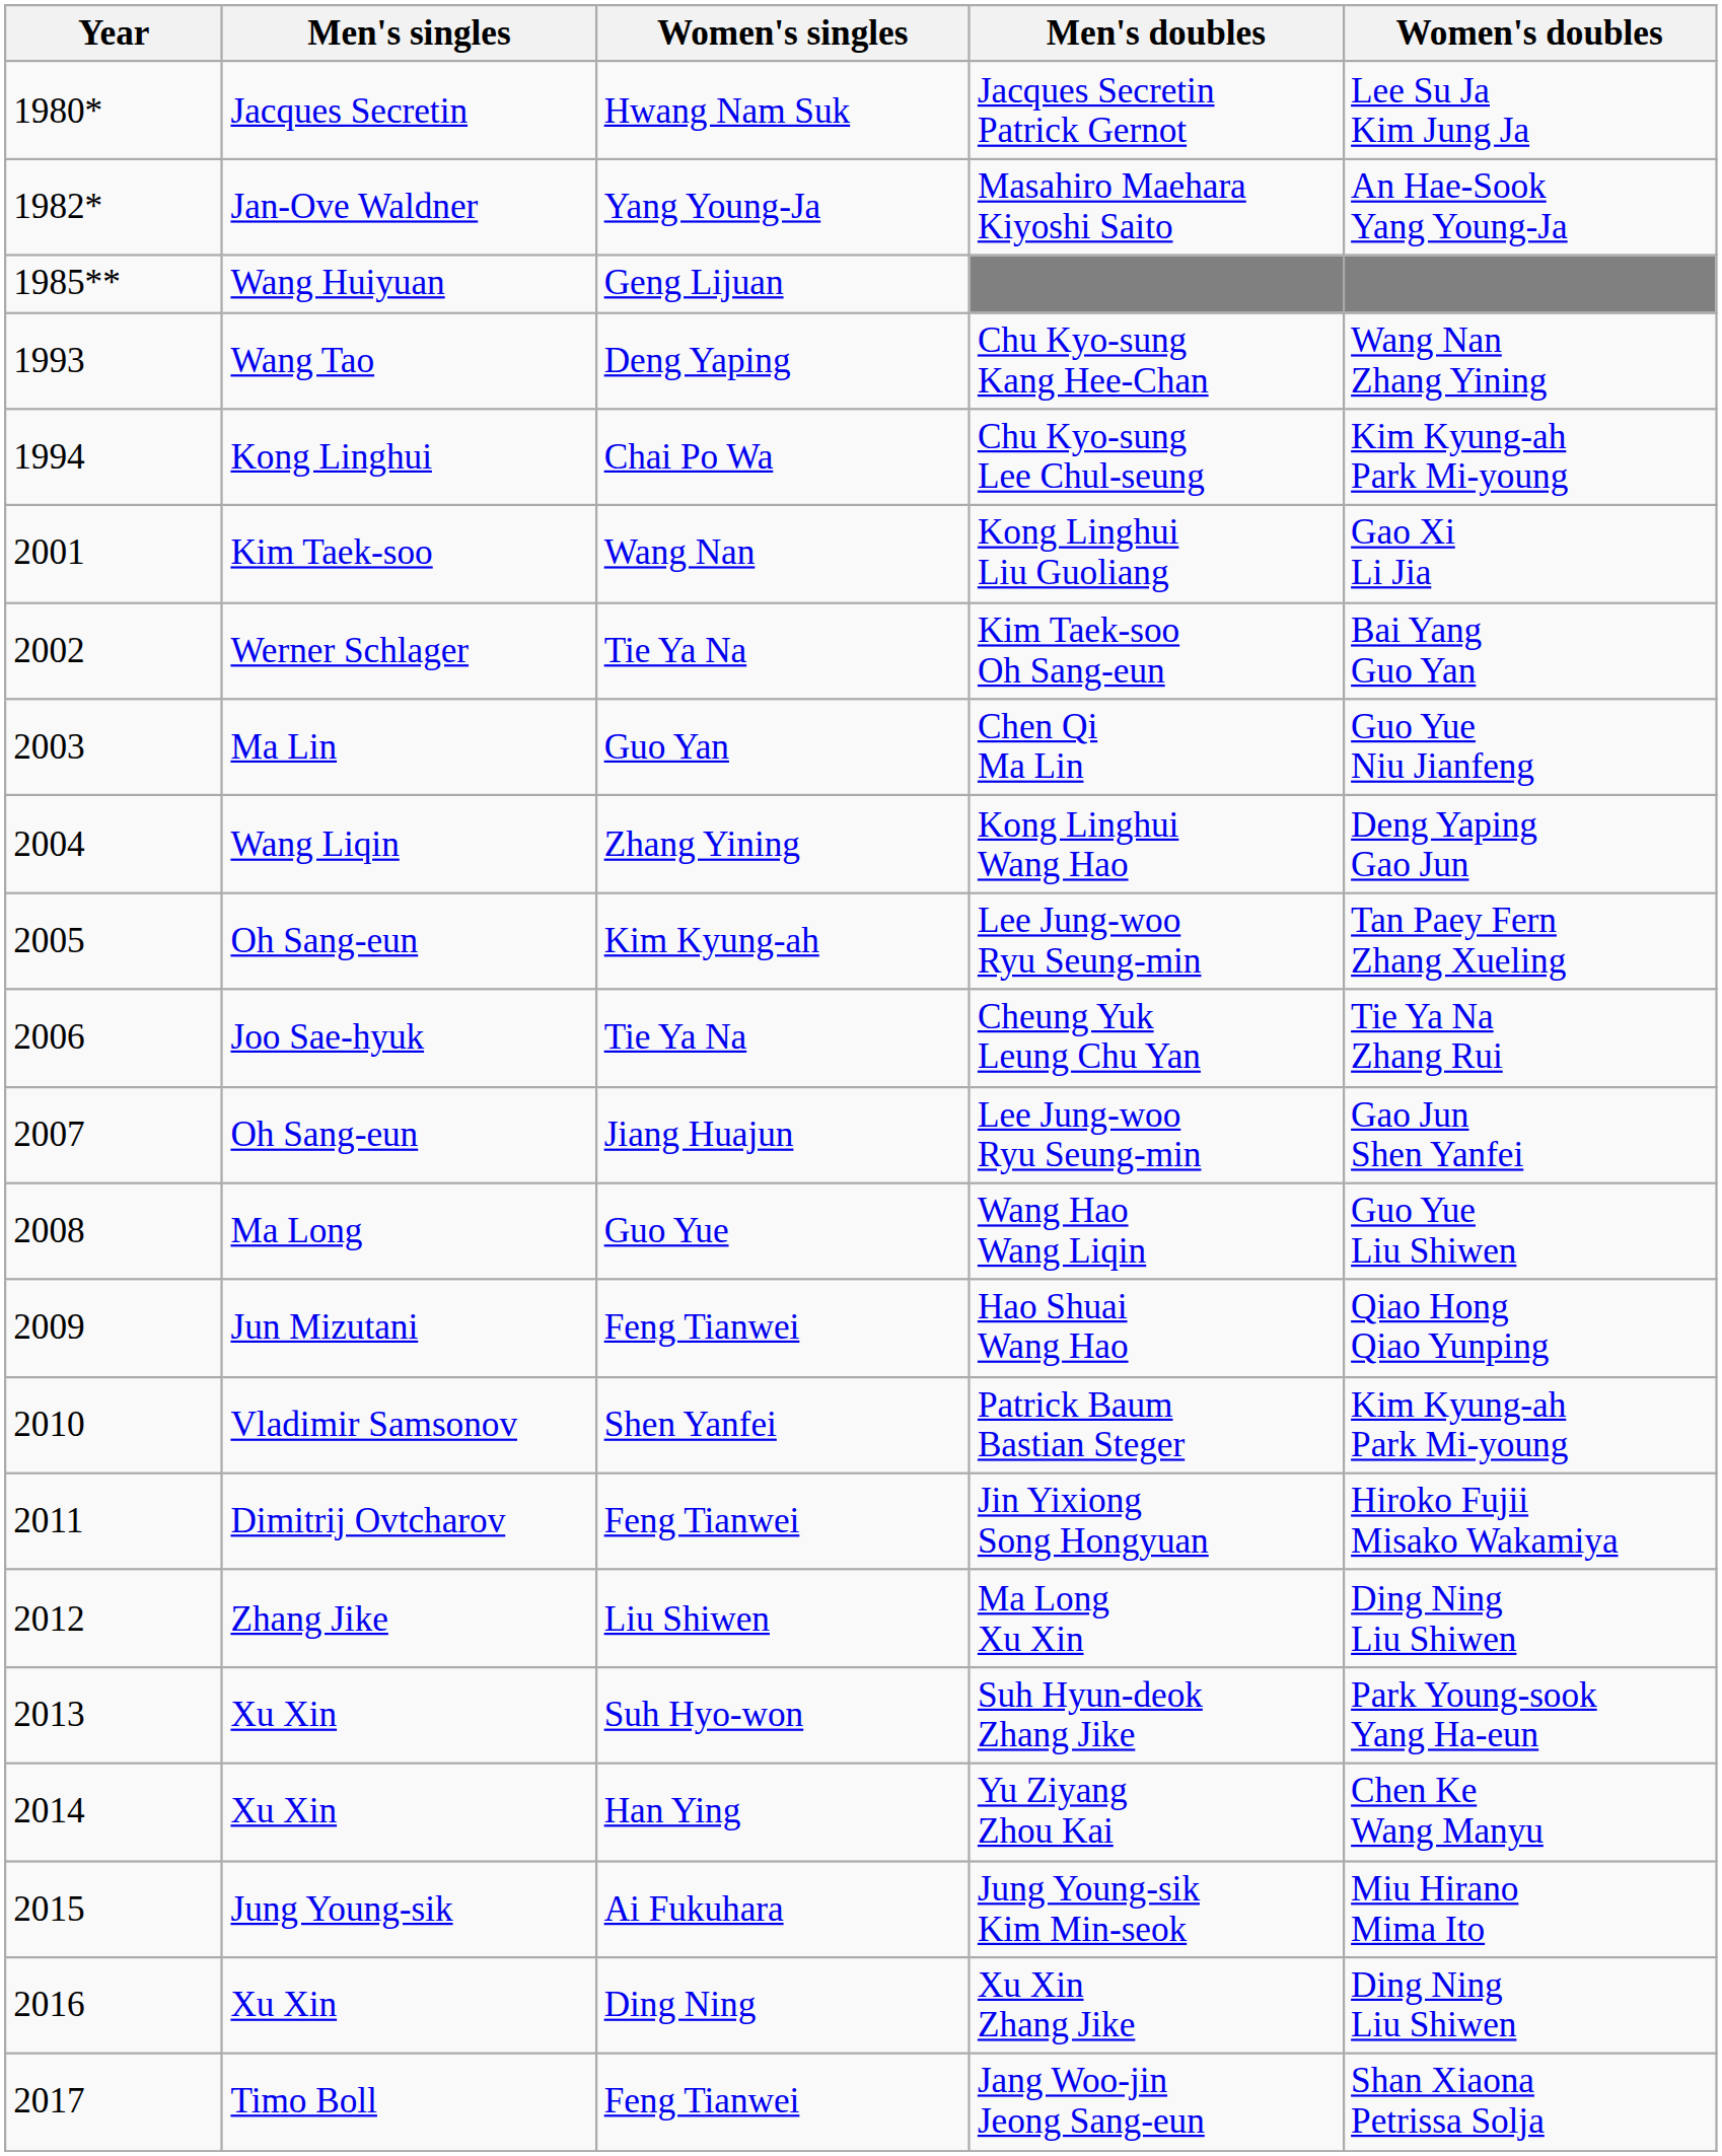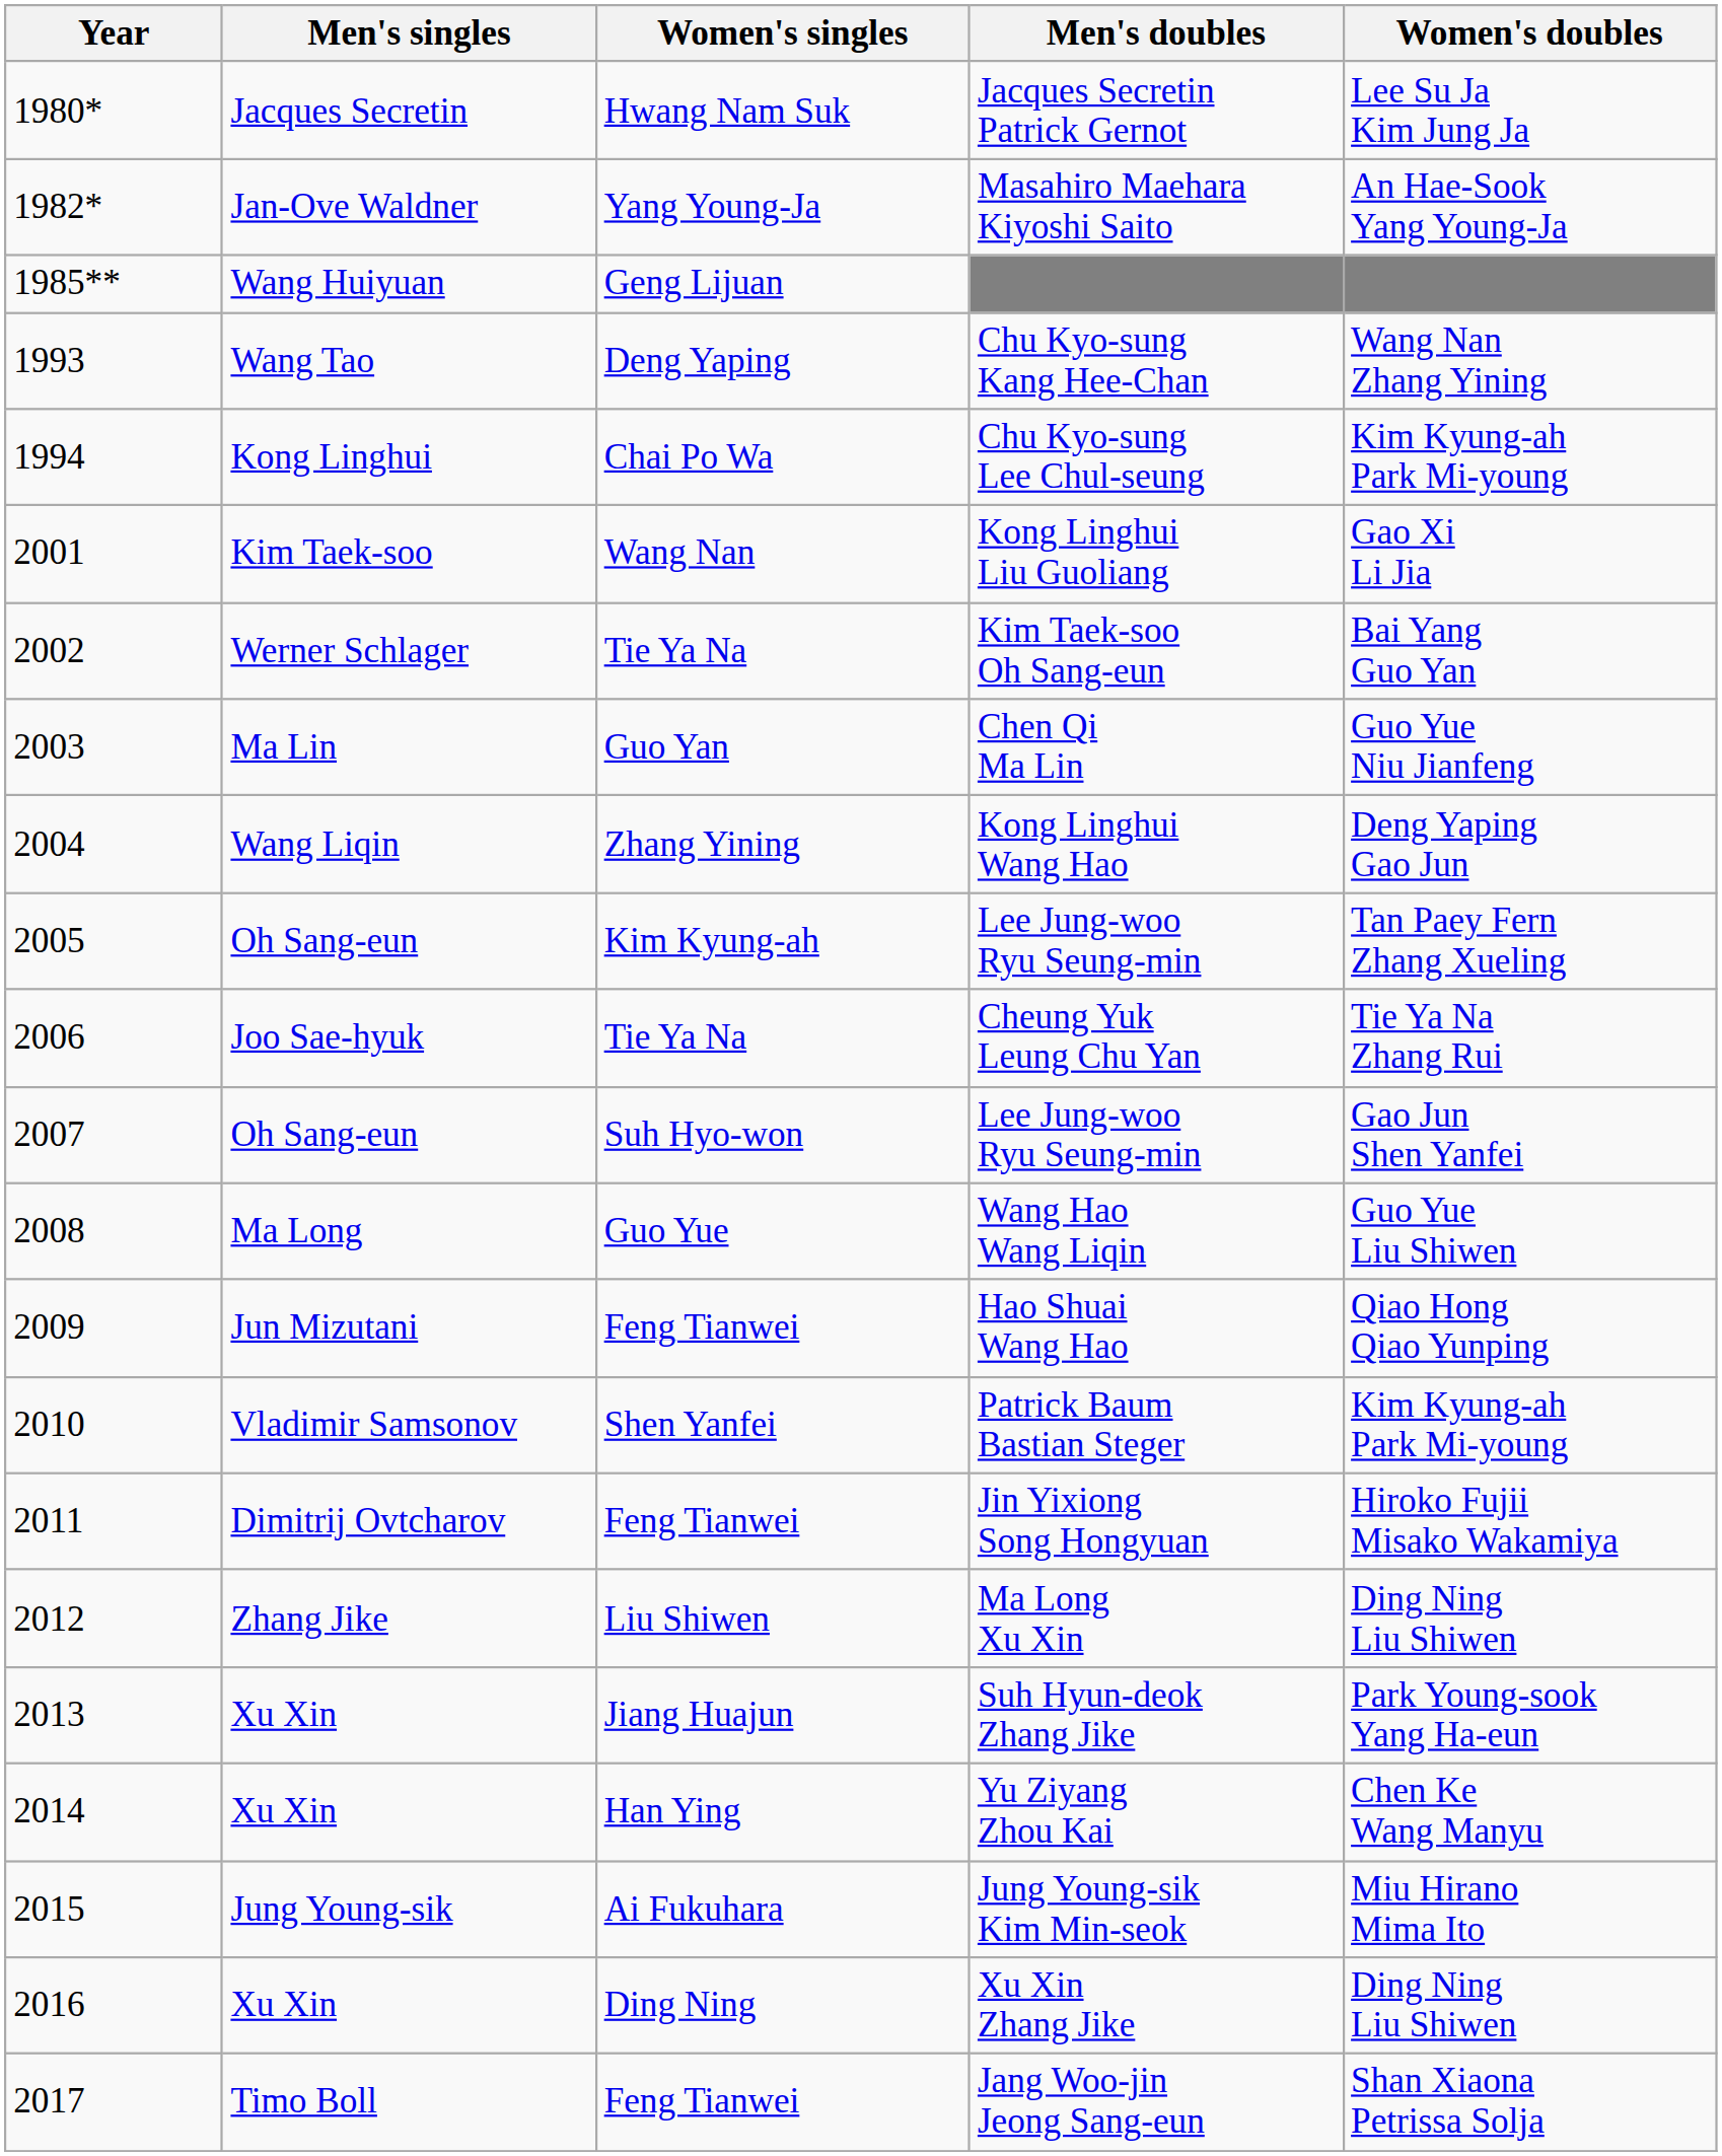 <table class="wikitable">
 <tr>
 <th width="90">Year</th>
 <th width="160">Men's singles</th>
 <th width="160">Women's singles</th>
 <th width="160">Men's doubles</th>
 <th width="160">Women's doubles</th>
 </tr>
 <tr>
 <td>1980*</td>
 <td> <a href='#'>Jacques Secretin</a></td>
 <td> <a href='#'>Hwang Nam Suk</a></td>
 <td> <a href='#'>Jacques Secretin</a><br> <a href='#'>Patrick Gernot</a></td>
 <td> <a href='#'>Lee Su Ja</a><br> <a href='#'>Kim Jung Ja</a></td>
 </tr>
 <tr>
 <td>1982*</td>
 <td> <a href='#'>Jan-Ove Waldner</a></td>
 <td> <a href='#'>Yang Young-Ja</a></td>
 <td> <a href='#'>Masahiro Maehara</a><br> <a href='#'>Kiyoshi Saito</a></td>
 <td> <a href='#'>An Hae-Sook</a><br> <a href='#'>Yang Young-Ja</a></td>
 </tr>
 <tr>
 <td>1985**</td>
 <td> <a href='#'>Wang Huiyuan</a></td>
 <td> <a href='#'>Geng Lijuan</a></td>
 <td bgcolor=gray></td>
 <td bgcolor=gray></td>
 </tr>
 <tr>
 <td>1993</td>
 <td> <a href='#'>Wang Tao</a></td>
 <td> <a href='#'>Deng Yaping</a></td>
 <td> <a href='#'>Chu Kyo-sung</a><br> <a href='#'>Kang Hee-Chan</a></td>
 <td> <a href='#'>Wang Nan</a><br> <a href='#'>Zhang Yining</a></td>
 </tr>
 <tr>
 <td>1994</td>
 <td> <a href='#'>Kong Linghui</a></td>
 <td> <a href='#'>Chai Po Wa</a></td>
 <td> <a href='#'>Chu Kyo-sung</a><br> <a href='#'>Lee Chul-seung</a></td>
 <td> <a href='#'>Kim Kyung-ah</a><br> <a href='#'>Park Mi-young</a></td>
 </tr>
 <tr>
 <td>2001</td>
 <td> <a href='#'>Kim Taek-soo</a></td>
 <td> <a href='#'>Wang Nan</a></td>
 <td> <a href='#'>Kong Linghui</a><br> <a href='#'>Liu Guoliang</a></td>
 <td> <a href='#'>Gao Xi</a><br> <a href='#'>Li Jia</a></td>
 </tr>
 <tr>
 <td>2002</td>
 <td> <a href='#'>Werner Schlager</a></td>
 <td> <a href='#'>Tie Ya Na</a></td>
 <td> <a href='#'>Kim Taek-soo</a><br> <a href='#'>Oh Sang-eun</a></td>
 <td> <a href='#'>Bai Yang</a><br> <a href='#'>Guo Yan</a></td>
 </tr>
 <tr>
 <td>2003</td>
 <td> <a href='#'>Ma Lin</a></td>
 <td> <a href='#'>Guo Yan</a></td>
 <td> <a href='#'>Chen Qi</a><br> <a href='#'>Ma Lin</a></td>
 <td> <a href='#'>Guo Yue</a><br> <a href='#'>Niu Jianfeng</a></td>
 </tr>
 <tr>
 <td>2004</td>
 <td> <a href='#'>Wang Liqin</a></td>
 <td> <a href='#'>Zhang Yining</a></td>
 <td> <a href='#'>Kong Linghui</a><br> <a href='#'>Wang Hao</a></td>
 <td> <a href='#'>Deng Yaping</a><br> <a href='#'>Gao Jun</a></td>
 </tr>
 <tr>
 <td>2005</td>
 <td> <a href='#'>Oh Sang-eun</a></td>
 <td> <a href='#'>Kim Kyung-ah</a></td>
 <td> <a href='#'>Lee Jung-woo</a><br> <a href='#'>Ryu Seung-min</a></td>
 <td> <a href='#'>Tan Paey Fern</a><br> <a href='#'>Zhang Xueling</a></td>
 </tr>
 <tr>
 <td>2006</td>
 <td> <a href='#'>Joo Sae-hyuk</a></td>
 <td> <a href='#'>Tie Ya Na</a></td>
 <td> <a href='#'>Cheung Yuk</a><br> <a href='#'>Leung Chu Yan</a></td>
 <td> <a href='#'>Tie Ya Na</a><br> <a href='#'>Zhang Rui</a></td>
 </tr>
 <tr>
 <td>2007</td>
 <td> <a href='#'>Oh Sang-eun</a></td>
-<td> <a href='#'>Jiang Huajun</a></td>
+<td> <a href='#'>Suh Hyo-won</a></td>
 <td> <a href='#'>Lee Jung-woo</a><br> <a href='#'>Ryu Seung-min</a></td>
 <td> <a href='#'>Gao Jun</a><br> <a href='#'>Shen Yanfei</a></td>
 </tr>
 <tr>
 <td>2008</td>
 <td> <a href='#'>Ma Long</a></td>
 <td> <a href='#'>Guo Yue</a></td>
 <td> <a href='#'>Wang Hao</a><br> <a href='#'>Wang Liqin</a></td>
 <td> <a href='#'>Guo Yue</a><br> <a href='#'>Liu Shiwen</a></td>
 </tr>
 <tr>
 <td>2009</td>
 <td> <a href='#'>Jun Mizutani</a></td>
 <td> <a href='#'>Feng Tianwei</a></td>
 <td> <a href='#'>Hao Shuai</a><br> <a href='#'>Wang Hao</a></td>
 <td> <a href='#'>Qiao Hong</a><br> <a href='#'>Qiao Yunping</a></td>
 </tr>
 <tr>
 <td>2010</td>
 <td> <a href='#'>Vladimir Samsonov</a></td>
 <td> <a href='#'>Shen Yanfei</a></td>
 <td> <a href='#'>Patrick Baum</a><br> <a href='#'>Bastian Steger</a></td>
 <td> <a href='#'>Kim Kyung-ah</a><br> <a href='#'>Park Mi-young</a></td>
 </tr>
 <tr>
 <td>2011</td>
 <td> <a href='#'>Dimitrij Ovtcharov</a></td>
 <td> <a href='#'>Feng Tianwei</a></td>
 <td> <a href='#'>Jin Yixiong</a><br> <a href='#'>Song Hongyuan</a></td>
 <td> <a href='#'>Hiroko Fujii</a><br> <a href='#'>Misako Wakamiya</a></td>
 </tr>
 <tr>
 <td>2012</td>
 <td> <a href='#'>Zhang Jike</a></td>
 <td> <a href='#'>Liu Shiwen</a></td>
 <td> <a href='#'>Ma Long</a><br> <a href='#'>Xu Xin</a></td>
 <td> <a href='#'>Ding Ning</a><br> <a href='#'>Liu Shiwen</a></td>
 </tr>
 <tr>
 <td>2013</td>
 <td> <a href='#'>Xu Xin</a></td>
-<td> <a href='#'>Suh Hyo-won</a></td>
+<td> <a href='#'>Jiang Huajun</a></td>
 <td> <a href='#'>Suh Hyun-deok</a><br> <a href='#'>Zhang Jike</a></td>
 <td> <a href='#'>Park Young-sook</a><br> <a href='#'>Yang Ha-eun</a></td>
 </tr>
 <tr>
 <td>2014</td>
 <td> <a href='#'>Xu Xin</a></td>
 <td> <a href='#'>Han Ying</a></td>
 <td> <a href='#'>Yu Ziyang</a><br> <a href='#'>Zhou Kai</a></td>
 <td> <a href='#'>Chen Ke</a><br> <a href='#'>Wang Manyu</a></td>
 </tr>
 <tr>
 <td>2015</td>
 <td> <a href='#'>Jung Young-sik</a></td>
 <td> <a href='#'>Ai Fukuhara</a></td>
 <td> <a href='#'>Jung Young-sik</a><br> <a href='#'>Kim Min-seok</a></td>
 <td> <a href='#'>Miu Hirano</a><br> <a href='#'>Mima Ito</a></td>
 </tr>
 <tr>
 <td>2016</td>
 <td> <a href='#'>Xu Xin</a></td>
 <td> <a href='#'>Ding Ning</a></td>
 <td> <a href='#'>Xu Xin</a><br> <a href='#'>Zhang Jike</a></td>
 <td> <a href='#'>Ding Ning</a><br> <a href='#'>Liu Shiwen</a></td>
 </tr>
 <tr>
 <td>2017</td>
 <td> <a href='#'>Timo Boll</a></td>
 <td> <a href='#'>Feng Tianwei</a></td>
 <td> <a href='#'>Jang Woo-jin</a><br> <a href='#'>Jeong Sang-eun</a></td>
 <td> <a href='#'>Shan Xiaona</a><br> <a href='#'>Petrissa Solja</a></td>
 </tr>
 <tr>
 </tr>
 </table>
